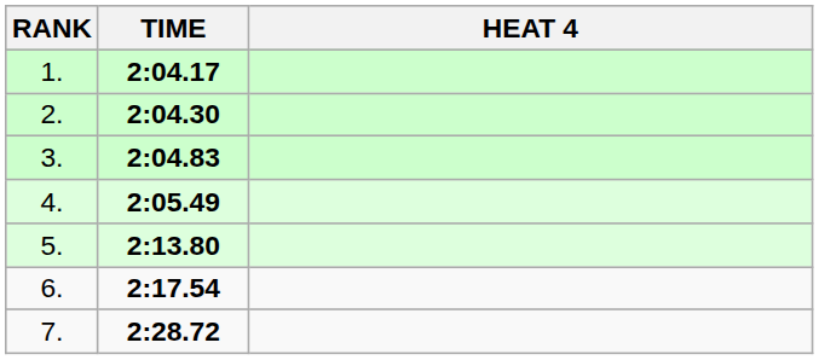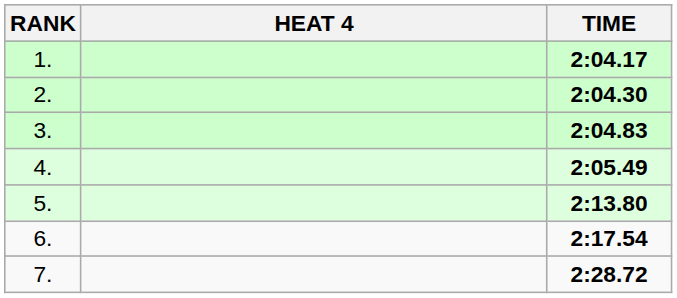 <table class="wikitable" style="border-collapse: collapse; font-size: 90%;">
 <tr>
 <th>RANK</th>
+<th style="width: 20em">HEAT 4</th>
 <th style="width: 5em">TIME</th>
-<th style="width: 20em">HEAT 4</th>
 </tr>
 <tr style="background:#ccffcc;">
 <td align="center">1.</td>
+<td></td>
 <td align="center"><strong>2:04.17</strong></td>
-<td></td>
 </tr>
 <tr style="background:#ccffcc;">
 <td align="center">2.</td>
+<td></td>
 <td align="center"><strong>2:04.30</strong></td>
-<td></td>
 </tr>
 <tr style="background:#ccffcc;">
 <td align="center">3.</td>
+<td></td>
 <td align="center"><strong>2:04.83</strong></td>
-<td></td>
 </tr>
 <tr style="background:#ddffdd;">
 <td align="center">4.</td>
+<td></td>
 <td align="center"><strong>2:05.49</strong></td>
-<td></td>
 </tr>
 <tr style="background:#ddffdd;">
 <td align="center">5.</td>
+<td></td>
 <td align="center"><strong>2:13.80</strong></td>
-<td></td>
 </tr>
 <tr>
 <td align="center">6.</td>
+<td></td>
 <td align="center"><strong>2:17.54</strong></td>
-<td></td>
 </tr>
 <tr>
 <td align="center">7.</td>
+<td></td>
 <td align="center"><strong>2:28.72</strong></td>
-<td></td>
 </tr>
 </table>
